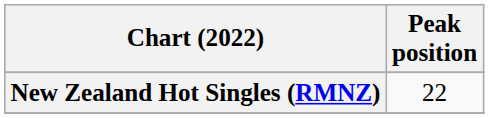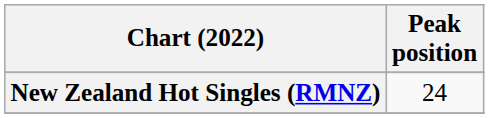 <table class="wikitable sortable plainrowheaders" style="text-align:center">
 <tr>
 <th scope="col">Chart (2022)</th>
 <th scope="col">Peak<br>position</th>
 </tr>
 <tr>
 </tr>
 <tr>
 </tr>
 <tr>
 <th scope="row">New Zealand Hot Singles (<a href='#'>RMNZ</a>)</th>
-<td>22</td>
+<td>24</td>
 </tr>
 <tr>
 </tr>
 <tr>
 </tr>
 <tr>
 </tr>
 </table>
